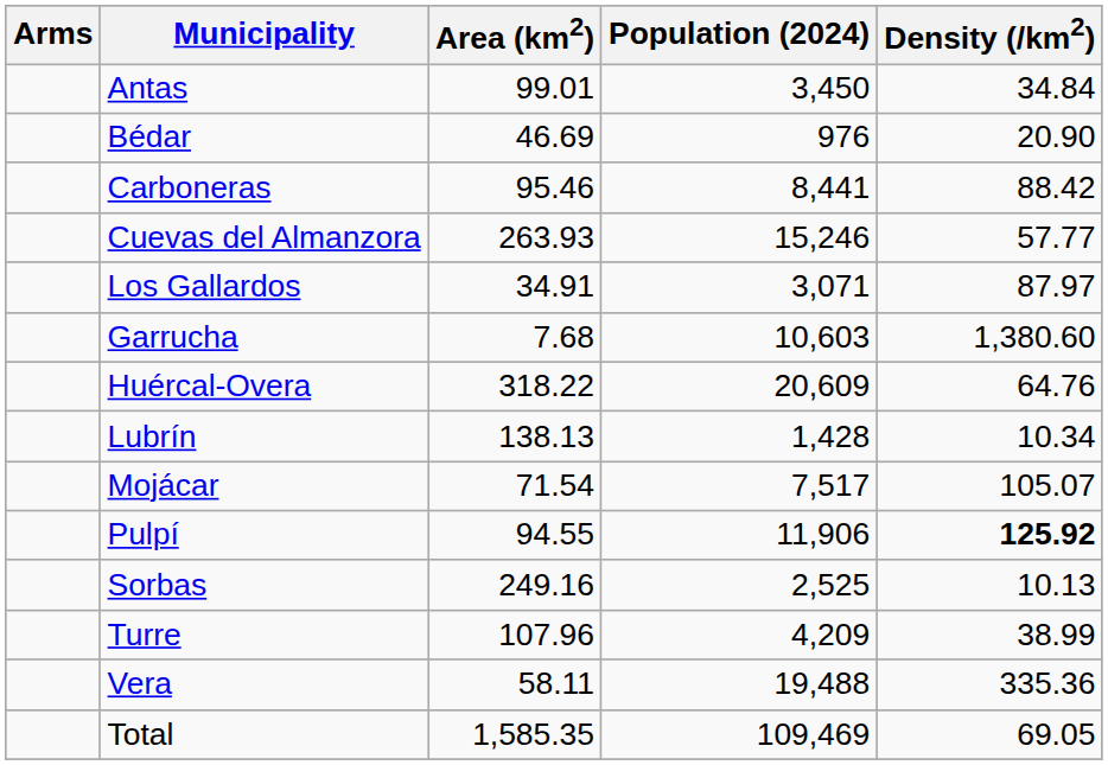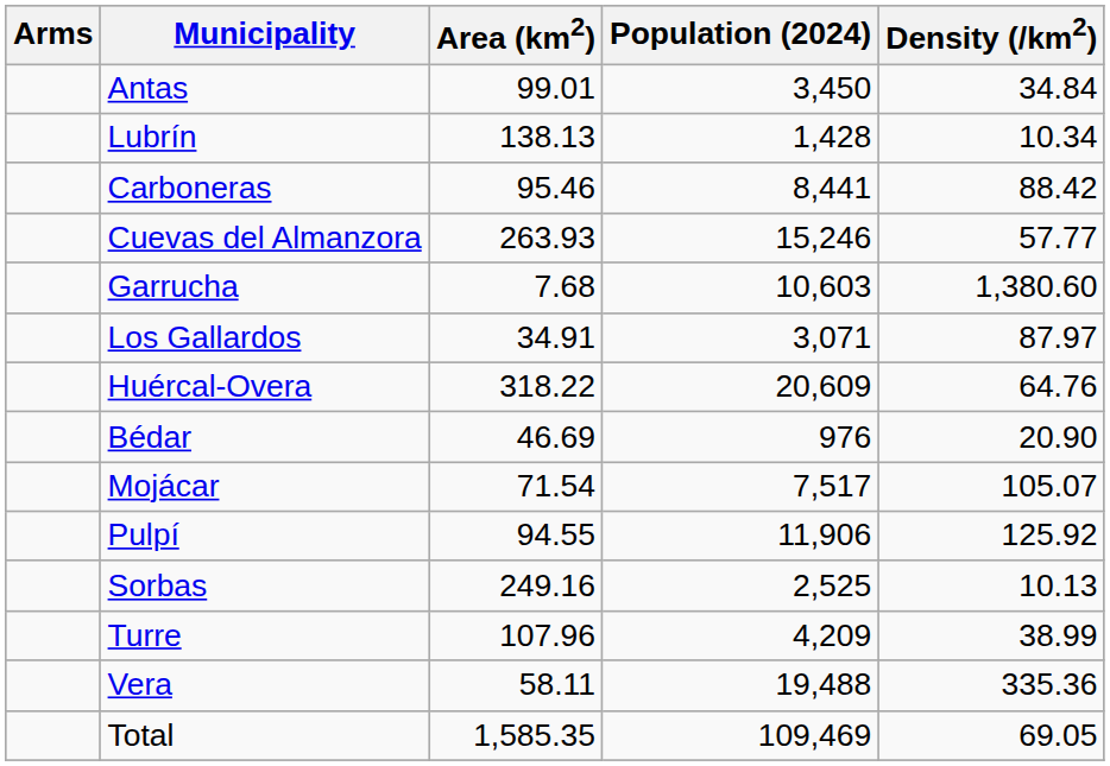 <table class="wikitable sortable">
 <tr>
 <th>Arms</th>
 <th><a href='#'>Municipality</a></th>
 <th>Area (km<sup>2</sup>)</th>
 <th>Population (2024)</th>
 <th>Density (/km<sup>2</sup>)</th>
 </tr>
 <tr>
 <td></td>
 <td><a href='#'>Antas</a></td>
 <td align=right>99.01</td>
 <td align=right>3,450</td>
 <td align=right>34.84</td>
 </tr>
 <tr>
 <td></td>
-<td><a href='#'>Bédar</a></td>
-<td align=right>46.69</td>
-<td align=right>976</td>
-<td align=right>20.90</td>
+<td><a href='#'>Lubrín</a></td>
+<td align="right">138.13</td>
+<td align="right">1,428</td>
+<td align="right">10.34</td>
 </tr>
 <tr>
 <td></td>
 <td><a href='#'>Carboneras</a></td>
 <td align=right>95.46</td>
 <td align=right>8,441</td>
 <td align=right>88.42</td>
 </tr>
 <tr>
 <td></td>
 <td><a href='#'>Cuevas del Almanzora</a></td>
 <td align="right">263.93</td>
 <td align="right">15,246</td>
 <td align="right">57.77</td>
 </tr>
 <tr>
 <td></td>
+<td><a href='#'>Garrucha</a></td>
+<td align="right">7.68</td>
+<td align="right">10,603</td>
+<td align="right">1,380.60</td>
+</tr>
+<tr>
+<td></td>
 <td><a href='#'>Los Gallardos</a></td>
 <td align="right">34.91</td>
 <td align="right">3,071</td>
 <td align="right">87.97</td>
-</tr>
-<tr>
-<td></td>
-<td><a href='#'>Garrucha</a></td>
-<td align="right">7.68</td>
-<td align="right">10,603</td>
-<td align="right">1,380.60</td>
 </tr>
 <tr>
 <td></td>
 <td><a href='#'>Huércal-Overa</a></td>
 <td align="right">318.22</td>
 <td align="right">20,609</td>
 <td align="right">64.76</td>
 </tr>
 <tr>
 <td></td>
-<td><a href='#'>Lubrín</a></td>
-<td align="right">138.13</td>
-<td align="right">1,428</td>
-<td align="right">10.34</td>
+<td><a href='#'>Bédar</a></td>
+<td align=right>46.69</td>
+<td align=right>976</td>
+<td align=right>20.90</td>
 </tr>
 <tr>
 <td></td>
 <td><a href='#'>Mojácar</a></td>
 <td align="right">71.54</td>
 <td align="right">7,517</td>
 <td align="right">105.07</td>
 </tr>
 <tr>
 <td></td>
 <td><a href='#'>Pulpí</a></td>
 <td align="right">94.55</td>
 <td align="right">11,906</td>
-<td align="right"><strong>125.92</strong></td>
+<td align="right">125.92</td>
 </tr>
 <tr>
 <td></td>
 <td><a href='#'>Sorbas</a></td>
 <td align="right">249.16</td>
 <td align="right">2,525</td>
 <td align="right">10.13</td>
 </tr>
 <tr>
 <td></td>
 <td><a href='#'>Turre</a></td>
 <td align="right">107.96</td>
 <td align="right">4,209</td>
 <td align="right">38.99</td>
 </tr>
 <tr>
 <td></td>
 <td><a href='#'>Vera</a></td>
 <td align="right">58.11</td>
 <td align="right">19,488</td>
 <td align="right">335.36</td>
 </tr>
 <tr>
 <td></td>
 <td>Total</td>
 <td align="right">1,585.35</td>
 <td align="right">109,469</td>
 <td align="right">69.05</td>
 </tr>
 </table>
